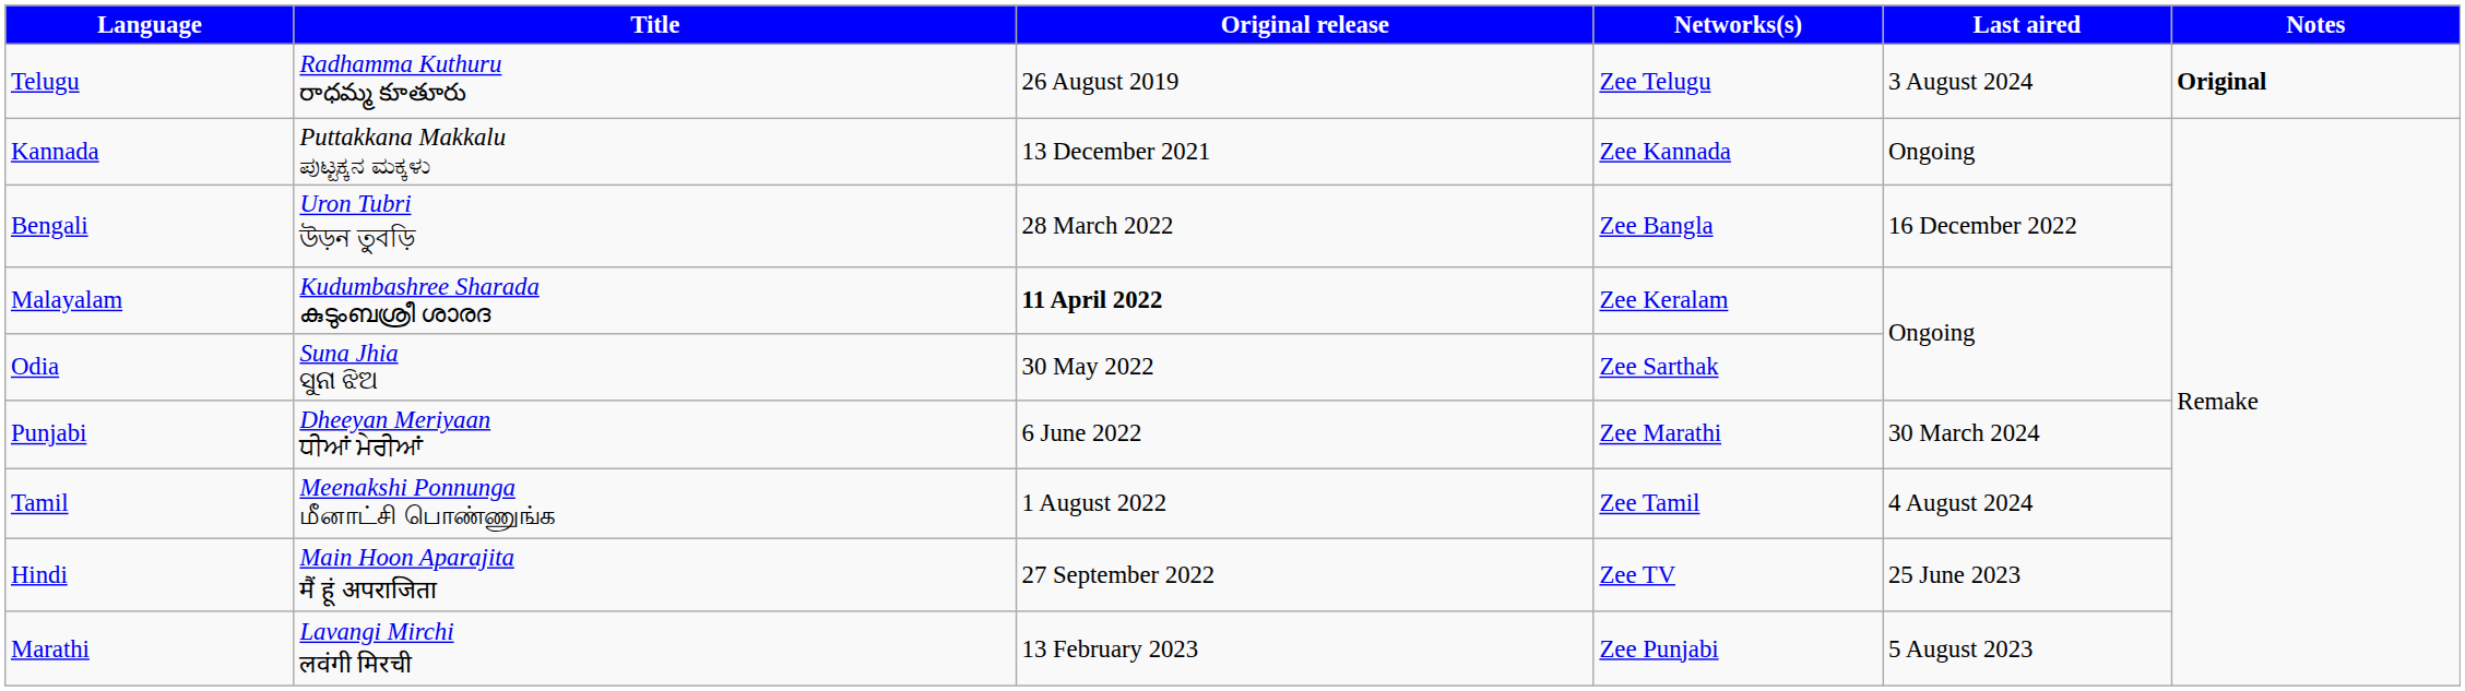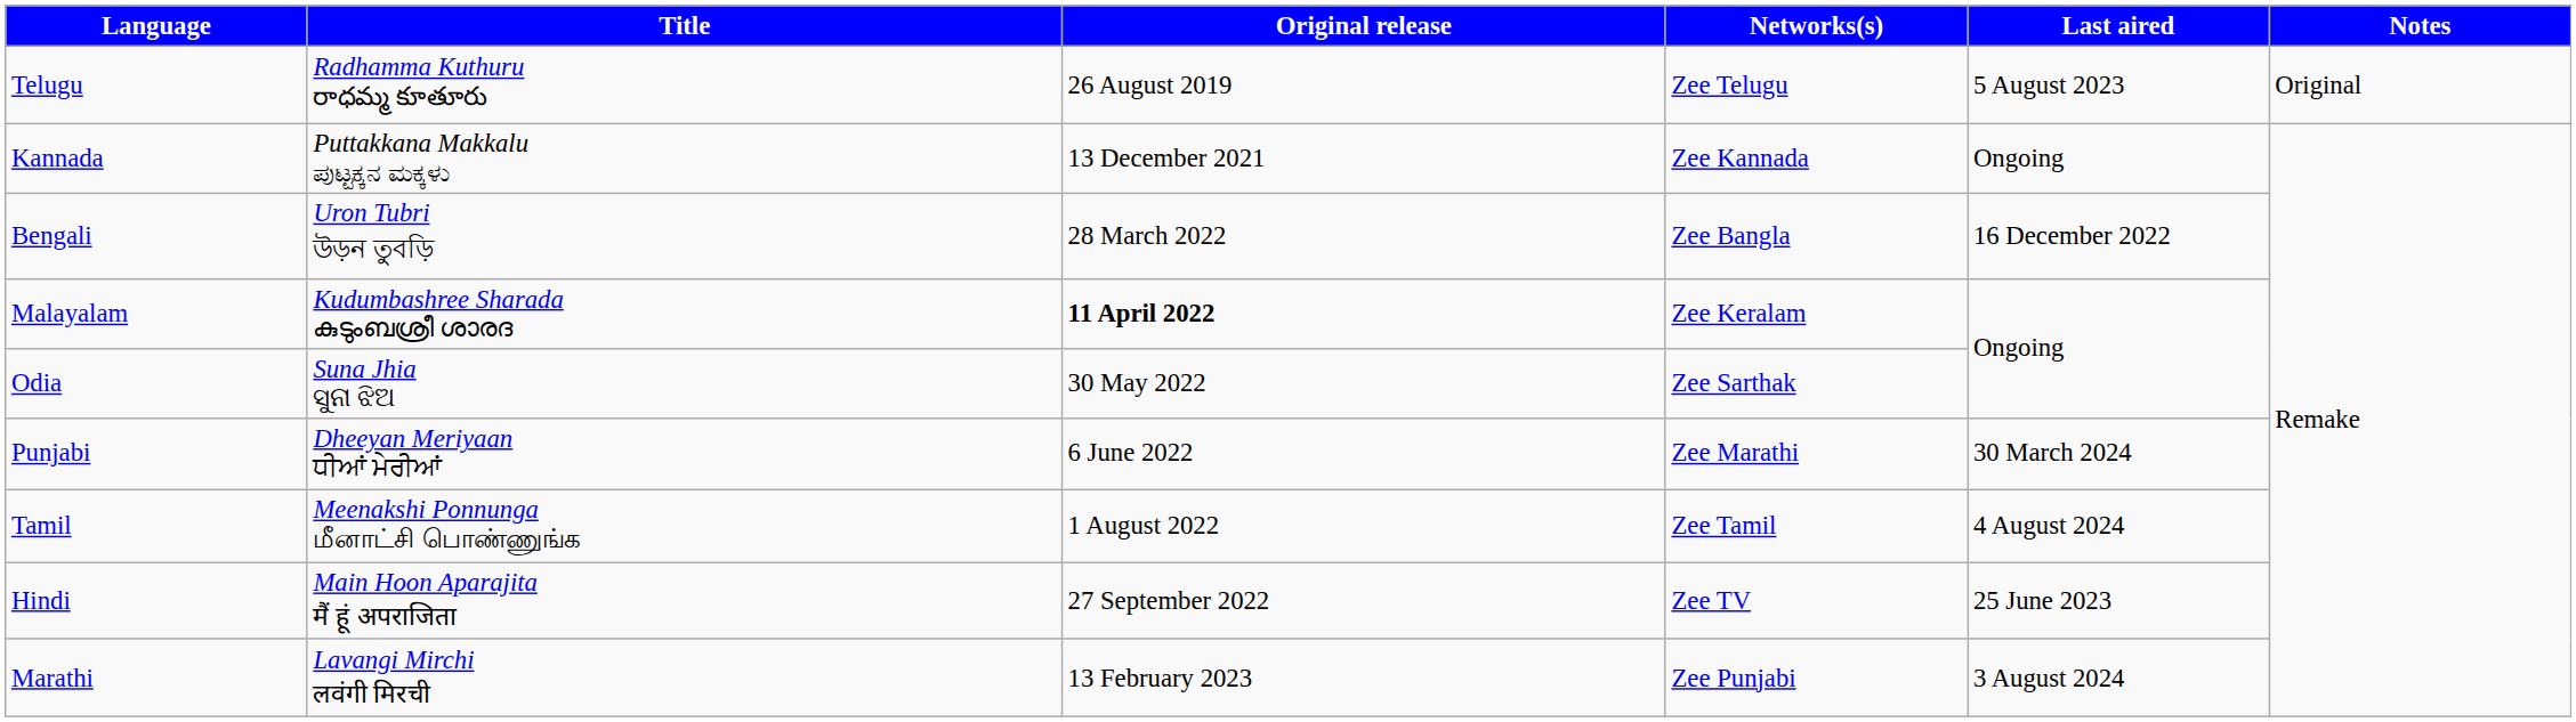 <table class="wikitable" style="width: 100%; margin-right: 0%;">
 <tr style="color:white">
 <th style="background:Blue; width:10%;">Language</th>
 <th style="background:Blue; width:25%;">Title</th>
 <th style="background:Blue; width:20%;">Original release</th>
 <th style="background:Blue; width:10%;">Networks(s)</th>
 <th style="background:Blue; width:10%;">Last aired</th>
 <th style="background:Blue; width:10%;">Notes</th>
 </tr>
 <tr>
 <td><a href='#'>Telugu</a></td>
 <td><em><a href='#'>Radhamma Kuthuru</a></em> <br> రాధమ్మ కూతూరు</td>
 <td>26 August 2019</td>
 <td><a href='#'>Zee Telugu</a></td>
-<td>3 August 2024</td>
-<td><strong>Original</strong></td>
+<td>5 August 2023</td>
+<td>Original</td>
 </tr>
 <tr>
 <td><a href='#'>Kannada</a></td>
 <td><em>Puttakkana Makkalu</em> <br> ಪುಟ್ಟಕ್ಕನ ಮಕ್ಕಳು</td>
 <td>13 December 2021</td>
 <td><a href='#'>Zee Kannada</a></td>
 <td>Ongoing</td>
 <td rowspan="8">Remake</td>
 </tr>
 <tr>
 <td><a href='#'>Bengali</a></td>
 <td><em><a href='#'>Uron Tubri</a></em> <br> উড়ন তুবড়ি</td>
 <td>28 March 2022</td>
 <td><a href='#'>Zee Bangla</a></td>
 <td>16 December 2022</td>
 </tr>
 <tr>
 <td><a href='#'>Malayalam</a></td>
 <td><em><a href='#'>Kudumbashree Sharada</a></em> <br> കുടുംബശ്രീ ശാരദ</td>
 <td><strong>11 April 2022</strong></td>
 <td><a href='#'>Zee Keralam</a></td>
 <td rowspan="2">Ongoing</td>
 </tr>
 <tr>
 <td><a href='#'>Odia</a></td>
 <td><em><a href='#'>Suna Jhia</a></em> <br> ସୁନା ଝିଅ</td>
 <td>30 May 2022</td>
 <td><a href='#'>Zee Sarthak</a></td>
 </tr>
 <tr>
 <td><a href='#'>Punjabi</a></td>
 <td><em><a href='#'>Dheeyan Meriyaan</a></em> <br> ਧੀਆਂ ਮੇਰੀਆਂ</td>
 <td>6 June 2022</td>
 <td><a href='#'>Zee Marathi</a></td>
 <td>30 March 2024</td>
 </tr>
 <tr>
 <td><a href='#'>Tamil</a></td>
 <td><em><a href='#'>Meenakshi Ponnunga</a></em> <br> மீனாட்சி பொண்ணுங்க</td>
 <td>1 August 2022</td>
 <td><a href='#'>Zee Tamil</a></td>
 <td>4 August 2024</td>
 </tr>
 <tr>
 <td><a href='#'>Hindi</a></td>
 <td><em><a href='#'>Main Hoon Aparajita</a></em> <br> मैं हूं अपराजिता</td>
 <td>27 September 2022</td>
 <td><a href='#'>Zee TV</a></td>
 <td>25 June 2023</td>
 </tr>
 <tr>
 <td><a href='#'>Marathi</a></td>
 <td><em><a href='#'>Lavangi Mirchi</a></em> <br> लवंगी मिरची</td>
 <td>13 February 2023</td>
 <td><a href='#'>Zee Punjabi</a></td>
-<td>5 August 2023</td>
+<td>3 August 2024</td>
 </tr>
 </table>
